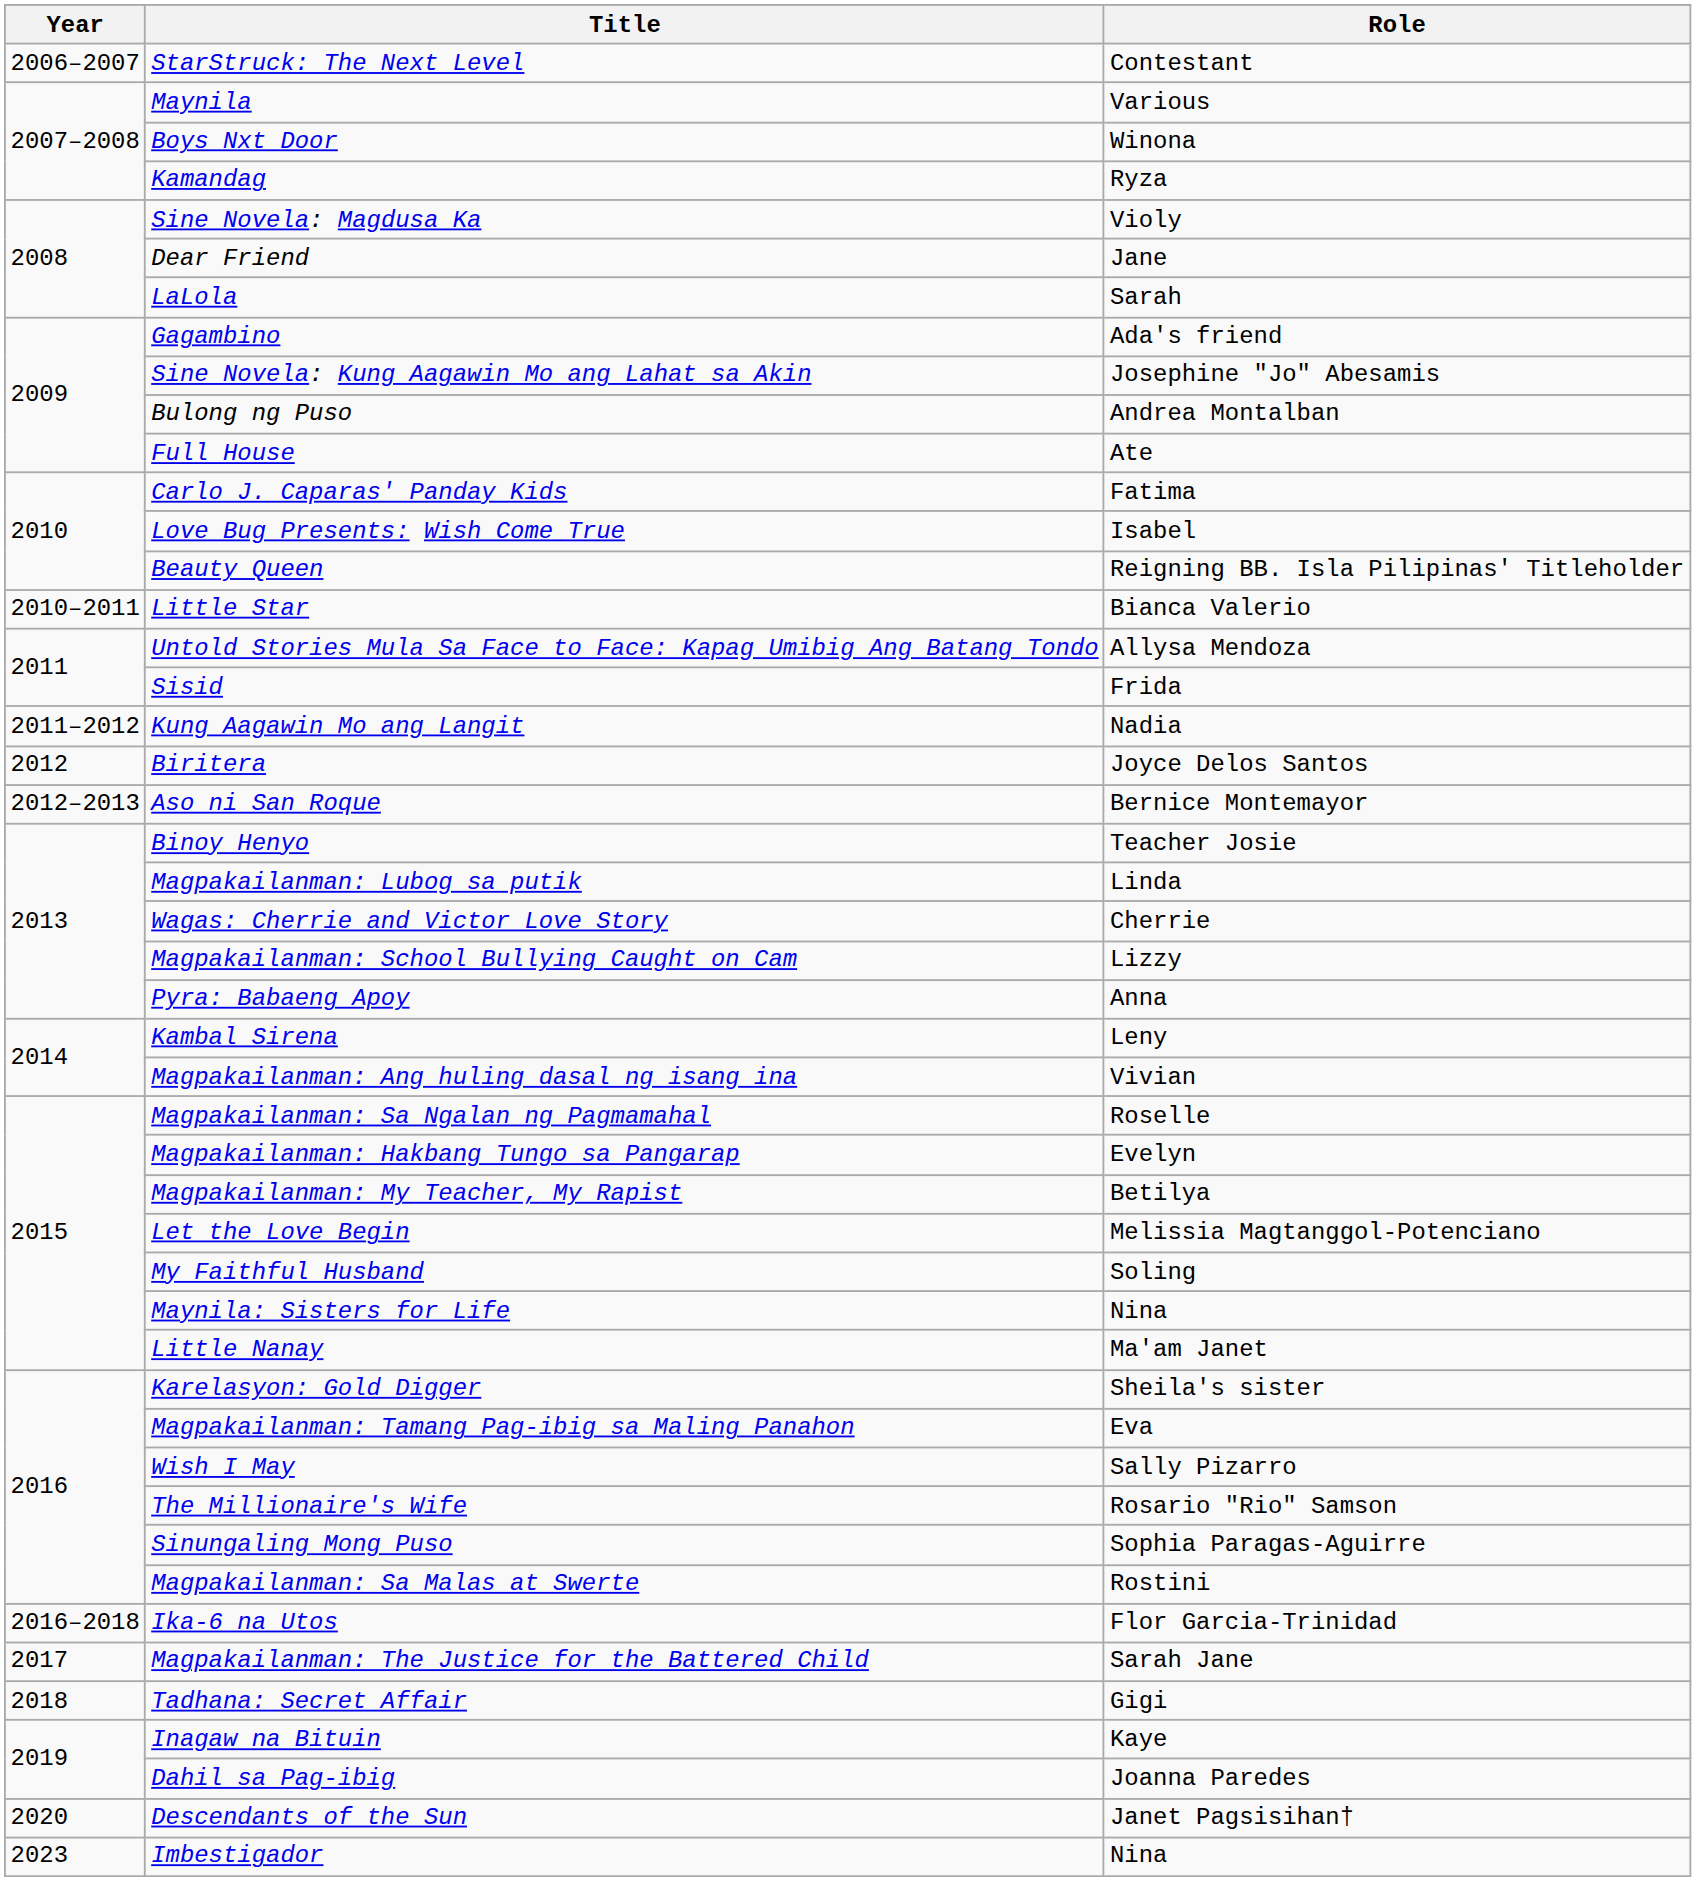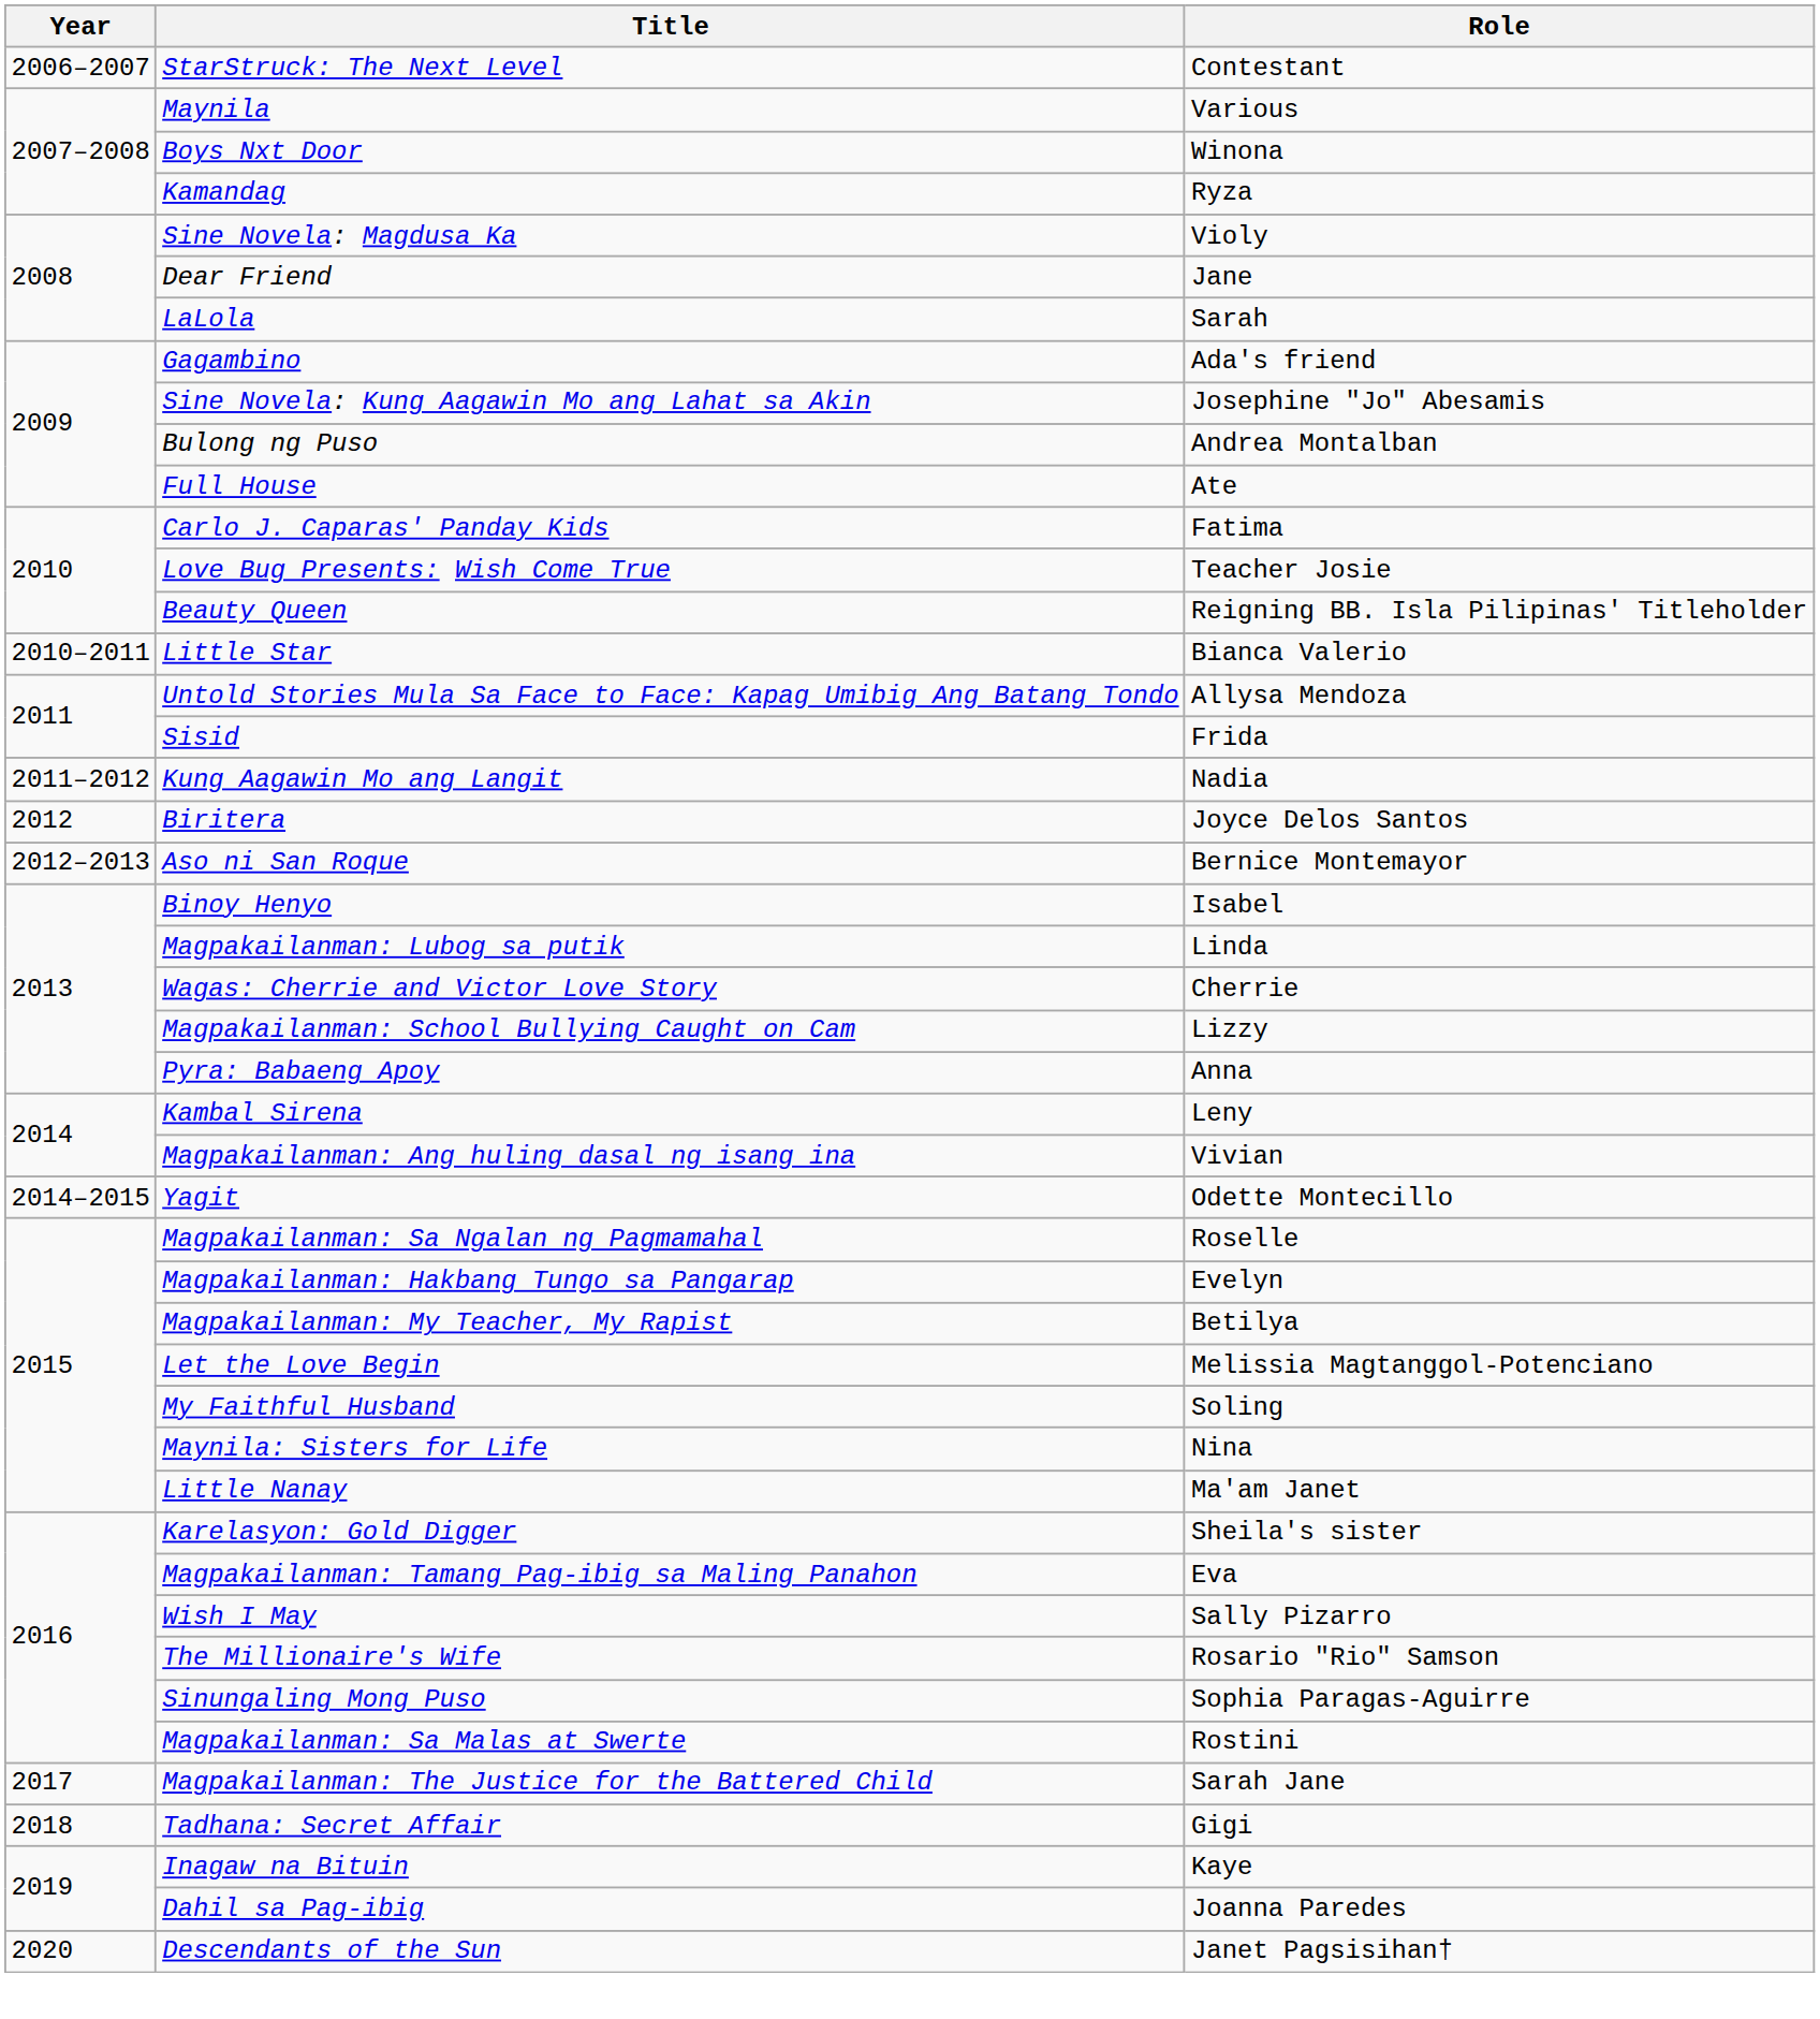 <table class="wikitable sortable">
 <tr>
 <th>Year</th>
 <th>Title</th>
 <th>Role</th>
 </tr>
 <tr>
 <td>2006–2007</td>
 <td><em> <a href='#'>StarStruck: The Next Level</a></em></td>
 <td>Contestant</td>
 </tr>
 <tr>
 <td rowspan="3">2007–2008</td>
 <td><em><a href='#'>Maynila</a></em></td>
 <td>Various</td>
 </tr>
 <tr>
 <td><em><a href='#'>Boys Nxt Door</a></em></td>
 <td>Winona</td>
 </tr>
 <tr>
 <td><em><a href='#'>Kamandag</a></em></td>
 <td>Ryza</td>
 </tr>
 <tr>
 <td rowspan="3">2008</td>
 <td><em><a href='#'>Sine Novela</a>: <a href='#'>Magdusa Ka</a></em></td>
 <td>Violy</td>
 </tr>
 <tr>
 <td><em>Dear Friend</em></td>
 <td>Jane</td>
 </tr>
 <tr>
 <td><em><a href='#'>LaLola</a></em></td>
 <td>Sarah</td>
 </tr>
 <tr>
 <td rowspan="4">2009</td>
 <td><em><a href='#'>Gagambino</a></em></td>
 <td>Ada's friend</td>
 </tr>
 <tr>
 <td><em><a href='#'>Sine Novela</a>: <a href='#'>Kung Aagawin Mo ang Lahat sa Akin</a></em></td>
 <td>Josephine "Jo" Abesamis</td>
 </tr>
 <tr>
 <td><em>Bulong ng Puso</em></td>
 <td>Andrea Montalban</td>
 </tr>
 <tr>
 <td><em><a href='#'>Full House</a></em></td>
 <td>Ate</td>
 </tr>
 <tr>
 <td rowspan="3">2010</td>
 <td><em><a href='#'>Carlo J. Caparas' Panday Kids</a></em></td>
 <td>Fatima</td>
 </tr>
 <tr>
 <td><em><a href='#'>Love Bug Presents:</a> <a href='#'>Wish Come True</a></em></td>
-<td>Isabel</td>
+<td>Teacher Josie</td>
 </tr>
 <tr>
 <td><em><a href='#'>Beauty Queen</a></em></td>
 <td>Reigning BB. Isla Pilipinas' Titleholder</td>
 </tr>
 <tr>
 <td>2010–2011</td>
 <td><em><a href='#'>Little Star</a></em></td>
 <td>Bianca Valerio</td>
 </tr>
 <tr>
 <td rowspan="2">2011</td>
 <td><em><a href='#'>Untold Stories Mula Sa Face to Face: Kapag Umibig Ang Batang Tondo</a></em></td>
 <td>Allysa Mendoza</td>
 </tr>
 <tr>
 <td><em><a href='#'>Sisid</a></em></td>
 <td>Frida</td>
 </tr>
 <tr>
 <td>2011–2012</td>
 <td><em><a href='#'>Kung Aagawin Mo ang Langit</a></em></td>
 <td>Nadia</td>
 </tr>
 <tr>
 <td>2012</td>
 <td><em><a href='#'>Biritera</a></em></td>
 <td>Joyce Delos Santos</td>
 </tr>
 <tr>
 <td>2012–2013</td>
 <td><em><a href='#'>Aso ni San Roque</a></em></td>
 <td>Bernice Montemayor</td>
 </tr>
 <tr>
 <td rowspan="5">2013</td>
 <td><em><a href='#'>Binoy Henyo</a></em></td>
-<td>Teacher Josie</td>
+<td>Isabel</td>
 </tr>
 <tr>
 <td><em><a href='#'>Magpakailanman: Lubog sa putik</a></em></td>
 <td>Linda</td>
 </tr>
 <tr>
 <td><em><a href='#'>Wagas: Cherrie and Victor Love Story</a></em></td>
 <td>Cherrie</td>
 </tr>
 <tr>
 <td><em><a href='#'>Magpakailanman: School Bullying Caught on Cam</a></em></td>
 <td>Lizzy</td>
 </tr>
 <tr>
 <td><em><a href='#'>Pyra: Babaeng Apoy</a></em></td>
 <td>Anna</td>
 </tr>
 <tr>
 <td rowspan="2">2014</td>
 <td><em><a href='#'>Kambal Sirena</a></em></td>
 <td>Leny</td>
 </tr>
 <tr>
 <td><em><a href='#'>Magpakailanman: Ang huling dasal ng isang ina</a></em></td>
 <td>Vivian</td>
+</tr>
+<tr>
+<td>2014–2015</td>
+<td><em><a href='#'>Yagit</a></em></td>
+<td>Odette Montecillo</td>
 </tr>
 <tr>
 <td rowspan="7">2015</td>
 <td><em><a href='#'>Magpakailanman: Sa Ngalan ng Pagmamahal</a></em></td>
 <td>Roselle</td>
 </tr>
 <tr>
 <td><em><a href='#'>Magpakailanman: Hakbang Tungo sa Pangarap</a></em></td>
 <td>Evelyn</td>
 </tr>
 <tr>
 <td><em><a href='#'>Magpakailanman: My Teacher, My Rapist</a></em></td>
 <td>Betilya</td>
 </tr>
 <tr>
 <td><em><a href='#'>Let the Love Begin</a></em></td>
 <td>Melissia Magtanggol-Potenciano</td>
 </tr>
 <tr>
 <td><em><a href='#'>My Faithful Husband</a></em></td>
 <td>Soling</td>
 </tr>
 <tr>
 <td><em><a href='#'>Maynila: Sisters for Life</a></em></td>
 <td>Nina</td>
 </tr>
 <tr>
 <td><em><a href='#'>Little Nanay</a></em></td>
 <td>Ma'am Janet</td>
 </tr>
 <tr>
 <td rowspan="6">2016</td>
 <td><em><a href='#'>Karelasyon: Gold Digger</a></em></td>
 <td>Sheila's sister</td>
 </tr>
 <tr>
 <td><em><a href='#'>Magpakailanman: Tamang Pag-ibig sa Maling Panahon</a></em></td>
 <td>Eva</td>
 </tr>
 <tr>
 <td><em><a href='#'>Wish I May</a></em></td>
 <td>Sally Pizarro</td>
 </tr>
 <tr>
 <td><em><a href='#'>The Millionaire's Wife</a></em></td>
 <td>Rosario "Rio" Samson</td>
 </tr>
 <tr>
 <td><em><a href='#'>Sinungaling Mong Puso</a></em></td>
 <td>Sophia Paragas-Aguirre</td>
 </tr>
 <tr>
 <td><em><a href='#'>Magpakailanman: Sa Malas at Swerte</a></em></td>
 <td>Rostini</td>
 </tr>
 <tr>
-<td>2016–2018</td>
-<td><em><a href='#'>Ika-6 na Utos</a></em></td>
-<td>Flor Garcia-Trinidad</td>
-</tr>
-<tr>
 <td>2017</td>
 <td><em><a href='#'>Magpakailanman: The Justice for the Battered Child</a> </em></td>
 <td>Sarah Jane</td>
 </tr>
 <tr>
 <td>2018</td>
 <td><em><a href='#'>Tadhana: Secret Affair</a></em></td>
 <td>Gigi</td>
 </tr>
 <tr>
 <td rowspan="2">2019</td>
 <td><em><a href='#'>Inagaw na Bituin</a></em></td>
 <td>Kaye</td>
 </tr>
 <tr>
 <td><em><a href='#'>Dahil sa Pag-ibig</a></em></td>
 <td>Joanna Paredes</td>
 </tr>
 <tr>
 <td>2020</td>
 <td><em><a href='#'>Descendants of the Sun</a></em></td>
 <td>Janet Pagsisihan†</td>
 </tr>
-<tr>
-<td>2023</td>
-<td><em><a href='#'>Imbestigador</a></em></td>
-<td>Nina</td>
-</tr>
 </table>
